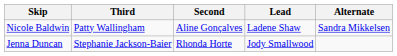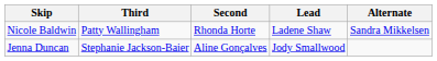 <table class="wikitable">
 <tr>
 <th>Skip</th>
 <th>Third</th>
 <th>Second</th>
 <th>Lead</th>
 <th>Alternate</th>
 </tr>
 <tr>
 <td><a href='#'>Nicole Baldwin</a></td>
 <td><a href='#'>Patty Wallingham</a></td>
-<td><a href='#'>Aline Gonçalves</a></td>
+<td><a href='#'>Rhonda Horte</a></td>
 <td><a href='#'>Ladene Shaw</a></td>
 <td><a href='#'>Sandra Mikkelsen</a></td>
 </tr>
 <tr>
 <td><a href='#'>Jenna Duncan</a></td>
 <td><a href='#'>Stephanie Jackson-Baier</a></td>
-<td><a href='#'>Rhonda Horte</a></td>
+<td><a href='#'>Aline Gonçalves</a></td>
 <td><a href='#'>Jody Smallwood</a></td>
 <td></td>
 </tr>
 </table>
